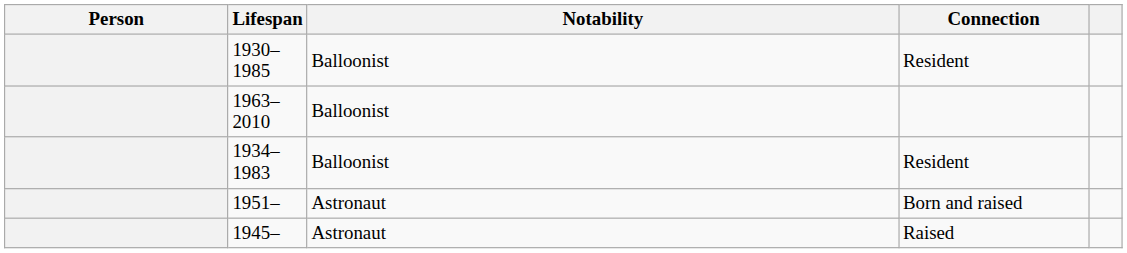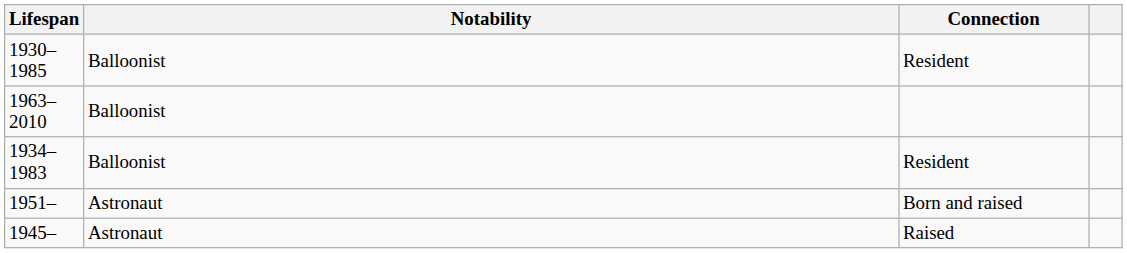 <table class="wikitable plainrowheaders sortable" style="margin-right: 0; width:75%;">
 <tr>
-<th scope="col" width="20%">Person</th>
 <th scope="col" width="6%">Lifespan</th>
 <th scope="col">Notability</th>
 <th scope="col" width="17%">Connection</th>
 <th scope="col" class="unsortable" width="3%"></th>
 </tr>
 <tr>
-<th scope="row"></th>
 <td>1930–1985</td>
 <td>Balloonist</td>
 <td>Resident</td>
 <td style="text-align:center;"></td>
 </tr>
 <tr>
-<th scope="row"></th>
 <td>1963–2010</td>
 <td>Balloonist</td>
 <td></td>
 <td style="text-align:center;"></td>
 </tr>
 <tr>
-<th scope="row"></th>
 <td>1934–1983</td>
 <td>Balloonist</td>
 <td>Resident</td>
 <td style="text-align:center;"></td>
 </tr>
 <tr>
-<th scope="row"></th>
 <td>1951–</td>
 <td>Astronaut</td>
 <td>Born and raised</td>
 <td style="text-align:center;"></td>
 </tr>
 <tr>
-<th scope="row"></th>
 <td>1945–</td>
 <td>Astronaut</td>
 <td>Raised</td>
 <td style="text-align:center;"></td>
 </tr>
 </table>
